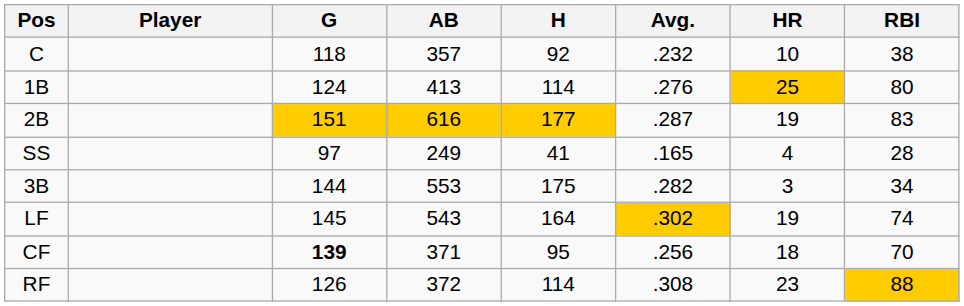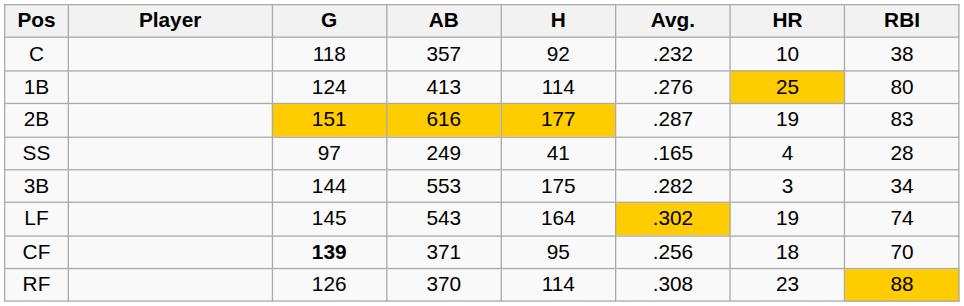 <table class="wikitable sortable">
 <tr>
 <th bgcolor="#DDDDFF" width="5%">Pos</th>
 <th bgcolor="#DDDDFF" width="16%">Player</th>
 <th bgcolor="#DDDDFF" width="9%">G</th>
 <th bgcolor="#DDDDFF" width="9%">AB</th>
 <th bgcolor="#DDDDFF" width="9%">H</th>
 <th bgcolor="#DDDDFF" width="9%">Avg.</th>
 <th bgcolor="#DDDDFF" width="9%">HR</th>
 <th bgcolor="#DDDDFF" width="9%">RBI</th>
 </tr>
 <tr align="center">
 <td>C</td>
 <td></td>
 <td>118</td>
 <td>357</td>
 <td>92</td>
 <td>.232</td>
 <td>10</td>
 <td>38</td>
 </tr>
 <tr align="center">
 <td>1B</td>
 <td></td>
 <td>124</td>
 <td>413</td>
 <td>114</td>
 <td>.276</td>
 <td bgcolor=#ffcc00>25</td>
 <td>80</td>
 </tr>
 <tr align="center">
 <td>2B</td>
 <td></td>
 <td bgcolor=#ffcc00>151</td>
 <td bgcolor=#ffcc00>616</td>
 <td bgcolor=#ffcc00>177</td>
 <td>.287</td>
 <td>19</td>
 <td>83</td>
 </tr>
 <tr align="center">
 <td>SS</td>
 <td></td>
 <td>97</td>
 <td>249</td>
 <td>41</td>
 <td>.165</td>
 <td>4</td>
 <td>28</td>
 </tr>
 <tr align="center">
 <td>3B</td>
 <td></td>
 <td>144</td>
 <td>553</td>
 <td>175</td>
 <td>.282</td>
 <td>3</td>
 <td>34</td>
 </tr>
 <tr align="center">
 <td>LF</td>
 <td></td>
 <td>145</td>
 <td>543</td>
 <td>164</td>
 <td bgcolor=#ffcc00>.302</td>
 <td>19</td>
 <td>74</td>
 </tr>
 <tr align="center">
 <td>CF</td>
 <td></td>
 <td><strong>139</strong></td>
 <td>371</td>
 <td>95</td>
 <td>.256</td>
 <td>18</td>
 <td>70</td>
 </tr>
 <tr align="center">
 <td>RF</td>
 <td></td>
 <td>126</td>
-<td>372</td>
+<td>370</td>
 <td>114</td>
 <td>.308</td>
 <td>23</td>
 <td bgcolor=#ffcc00>88</td>
 </tr>
 </table>
